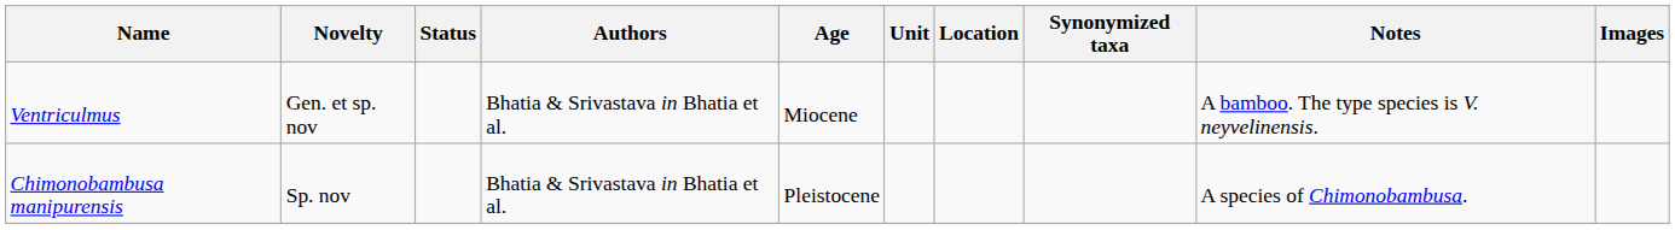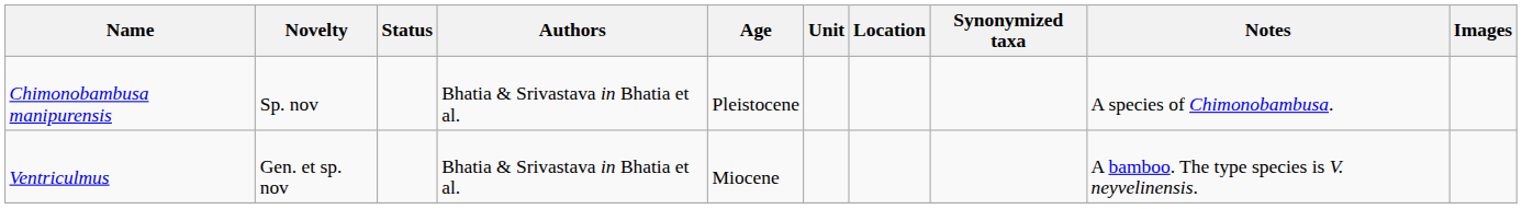 <table class="wikitable sortable" align="center" width="100%">
 <tr>
 <th>Name</th>
 <th>Novelty</th>
 <th>Status</th>
 <th>Authors</th>
 <th>Age</th>
 <th>Unit</th>
 <th>Location</th>
 <th>Synonymized taxa</th>
 <th>Notes</th>
 <th>Images</th>
 </tr>
 <tr>
+<td><br><em><a href='#'>Chimonobambusa manipurensis</a></em></td>
+<td><br>Sp. nov</td>
+<td></td>
+<td><br>Bhatia & Srivastava <em>in</em> Bhatia et al.</td>
+<td><br>Pleistocene</td>
+<td></td>
+<td><br></td>
+<td></td>
+<td><br>A species of <em><a href='#'>Chimonobambusa</a></em>.</td>
+<td></td>
+</tr>
+<tr>
 <td><br><em><a href='#'>Ventriculmus</a></em></td>
 <td><br>Gen. et sp. nov</td>
 <td></td>
 <td><br>Bhatia & Srivastava <em>in</em> Bhatia et al.</td>
 <td><br>Miocene</td>
 <td></td>
 <td><br></td>
 <td></td>
 <td><br>A <a href='#'>bamboo</a>. The type species is <em>V. neyvelinensis</em>.</td>
 <td></td>
 </tr>
 <tr>
-<td><br><em><a href='#'>Chimonobambusa manipurensis</a></em></td>
-<td><br>Sp. nov</td>
-<td></td>
-<td><br>Bhatia & Srivastava <em>in</em> Bhatia et al.</td>
-<td><br>Pleistocene</td>
-<td></td>
-<td><br></td>
-<td></td>
-<td><br>A species of <em><a href='#'>Chimonobambusa</a></em>.</td>
-<td></td>
-</tr>
-<tr>
 </tr>
 </table>
